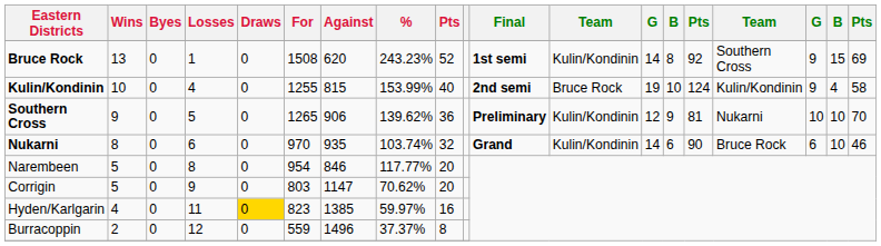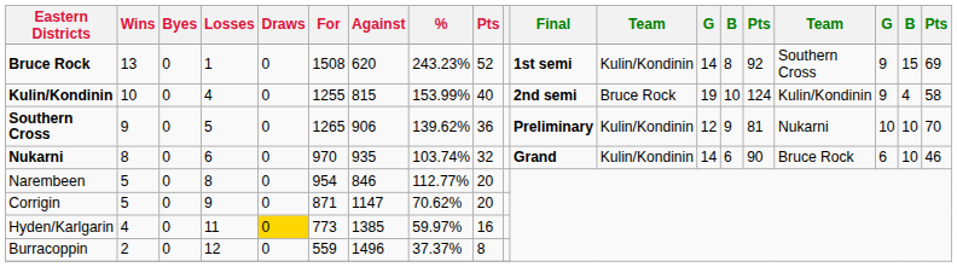 <table style="font-size: 85%; text-align: left;" class="wikitable">
 <tr>
 <th style="color:crimson">Eastern Districts</th>
 <th style="color:crimson">Wins</th>
 <th style="color:crimson">Byes</th>
 <th style="color:crimson">Losses</th>
 <th style="color:crimson">Draws</th>
 <th style="color:crimson">For</th>
 <th style="color:crimson">Against</th>
 <th style="color:crimson">%</th>
 <th style="color:crimson">Pts</th>
 <th></th>
 <th style="color:green">Final</th>
 <th style="color:green">Team</th>
 <th style="color:green">G</th>
 <th style="color:green">B</th>
 <th style="color:green">Pts</th>
 <th style="color:green">Team</th>
 <th style="color:green">G</th>
 <th style="color:green">B</th>
 <th style="color:green">Pts</th>
 </tr>
 <tr>
 </tr>
 <tr>
 </tr>
 <tr>
 <td><strong>	Bruce Rock	</strong></td>
 <td>13</td>
 <td>0</td>
 <td>1</td>
 <td>0</td>
 <td>1508</td>
 <td>620</td>
 <td>243.23%</td>
 <td>52</td>
 <td></td>
 <td><strong>1st semi</strong></td>
 <td>Kulin/Kondinin</td>
 <td>14</td>
 <td>8</td>
 <td>92</td>
 <td>Southern Cross</td>
 <td>9</td>
 <td>15</td>
 <td>69</td>
 </tr>
 <tr>
 <td><strong>	Kulin/Kondinin	</strong></td>
 <td>10</td>
 <td>0</td>
 <td>4</td>
 <td>0</td>
 <td>1255</td>
 <td>815</td>
 <td>153.99%</td>
 <td>40</td>
 <td></td>
 <td><strong>2nd semi</strong></td>
 <td>Bruce Rock</td>
 <td>19</td>
 <td>10</td>
 <td>124</td>
 <td>Kulin/Kondinin</td>
 <td>9</td>
 <td>4</td>
 <td>58</td>
 </tr>
 <tr>
 <td><strong>	Southern Cross	</strong></td>
 <td>9</td>
 <td>0</td>
 <td>5</td>
 <td>0</td>
 <td>1265</td>
 <td>906</td>
 <td>139.62%</td>
 <td>36</td>
 <td></td>
 <td><strong>Preliminary</strong></td>
 <td>Kulin/Kondinin</td>
 <td>12</td>
 <td>9</td>
 <td>81</td>
 <td>Nukarni</td>
 <td>10</td>
 <td>10</td>
 <td>70</td>
 </tr>
 <tr>
 <td><strong>	Nukarni	</strong></td>
 <td>8</td>
 <td>0</td>
 <td>6</td>
 <td>0</td>
 <td>970</td>
 <td>935</td>
 <td>103.74%</td>
 <td>32</td>
 <td></td>
 <td><strong>Grand</strong></td>
 <td>Kulin/Kondinin</td>
 <td>14</td>
 <td>6</td>
 <td>90</td>
 <td>Bruce Rock</td>
 <td>6</td>
 <td>10</td>
 <td>46</td>
 </tr>
 <tr>
 <td>Narembeen</td>
 <td>5</td>
 <td>0</td>
 <td>8</td>
 <td>0</td>
 <td>954</td>
 <td>846</td>
-<td>117.77%</td>
+<td>112.77%</td>
 <td>20</td>
 <td></td>
 </tr>
 <tr>
 <td>Corrigin</td>
 <td>5</td>
 <td>0</td>
 <td>9</td>
 <td>0</td>
-<td>803</td>
+<td>871</td>
 <td>1147</td>
 <td>70.62%</td>
 <td>20</td>
 <td></td>
 </tr>
 <tr>
 <td>Hyden/Karlgarin</td>
 <td>4</td>
 <td>0</td>
 <td>11</td>
 <td style="background: gold;">0</td>
-<td>823</td>
+<td>773</td>
 <td>1385</td>
 <td>59.97%</td>
 <td>16</td>
 <td></td>
 </tr>
 <tr>
 <td>Burracoppin</td>
 <td>2</td>
 <td>0</td>
 <td>12</td>
 <td>0</td>
 <td>559</td>
 <td>1496</td>
 <td>37.37%</td>
 <td>8</td>
 <td></td>
 </tr>
 <tr>
 </tr>
 </table>
